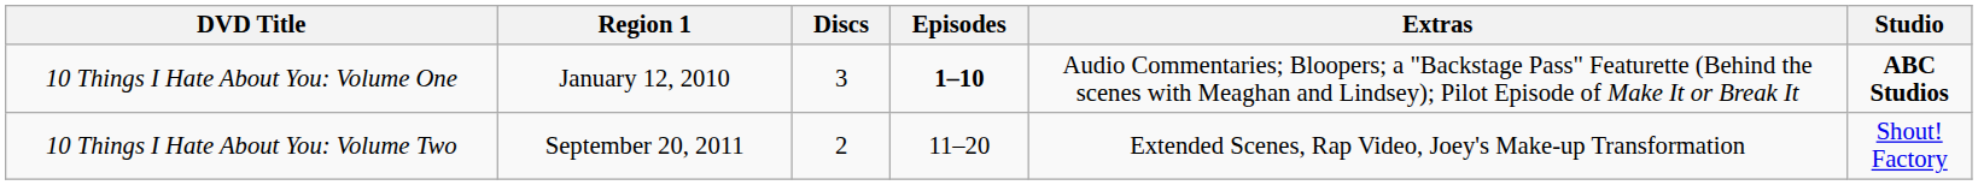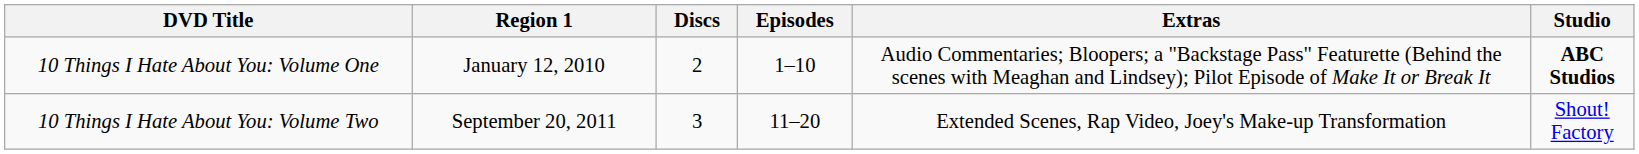 <table class="wikitable" style="width:100%;">
 <tr>
 <th>DVD Title</th>
 <th>Region 1</th>
 <th>Discs</th>
 <th>Episodes</th>
 <th>Extras</th>
 <th>Studio</th>
 </tr>
 <tr style="text-align:center;">
 <td style="width:25%;"><em>10 Things I Hate About You: Volume One</em></td>
 <td style="width:15%;">January 12, 2010</td>
-<td style="width:5%;">3</td>
-<td style="width:7%;"><strong>1–10</strong></td>
+<td style="width:5%;">2</td>
+<td style="width:7%;">1–10</td>
 <td>Audio Commentaries; Bloopers; a "Backstage Pass" Featurette (Behind the scenes with Meaghan and Lindsey); Pilot Episode of <em>Make It or Break It</em></td>
 <td><strong>ABC Studios</strong></td>
 </tr>
 <tr style="text-align:center;">
 <td style="width:25%;"><em>10 Things I Hate About You: Volume Two</em></td>
 <td style="width:15%;">September 20, 2011</td>
-<td style="width:5%;">2</td>
+<td style="width:5%;">3</td>
 <td style="width:7%;">11–20</td>
 <td>Extended Scenes, Rap Video, Joey's Make-up Transformation</td>
 <td><a href='#'>Shout! Factory</a></td>
 </tr>
 </table>
